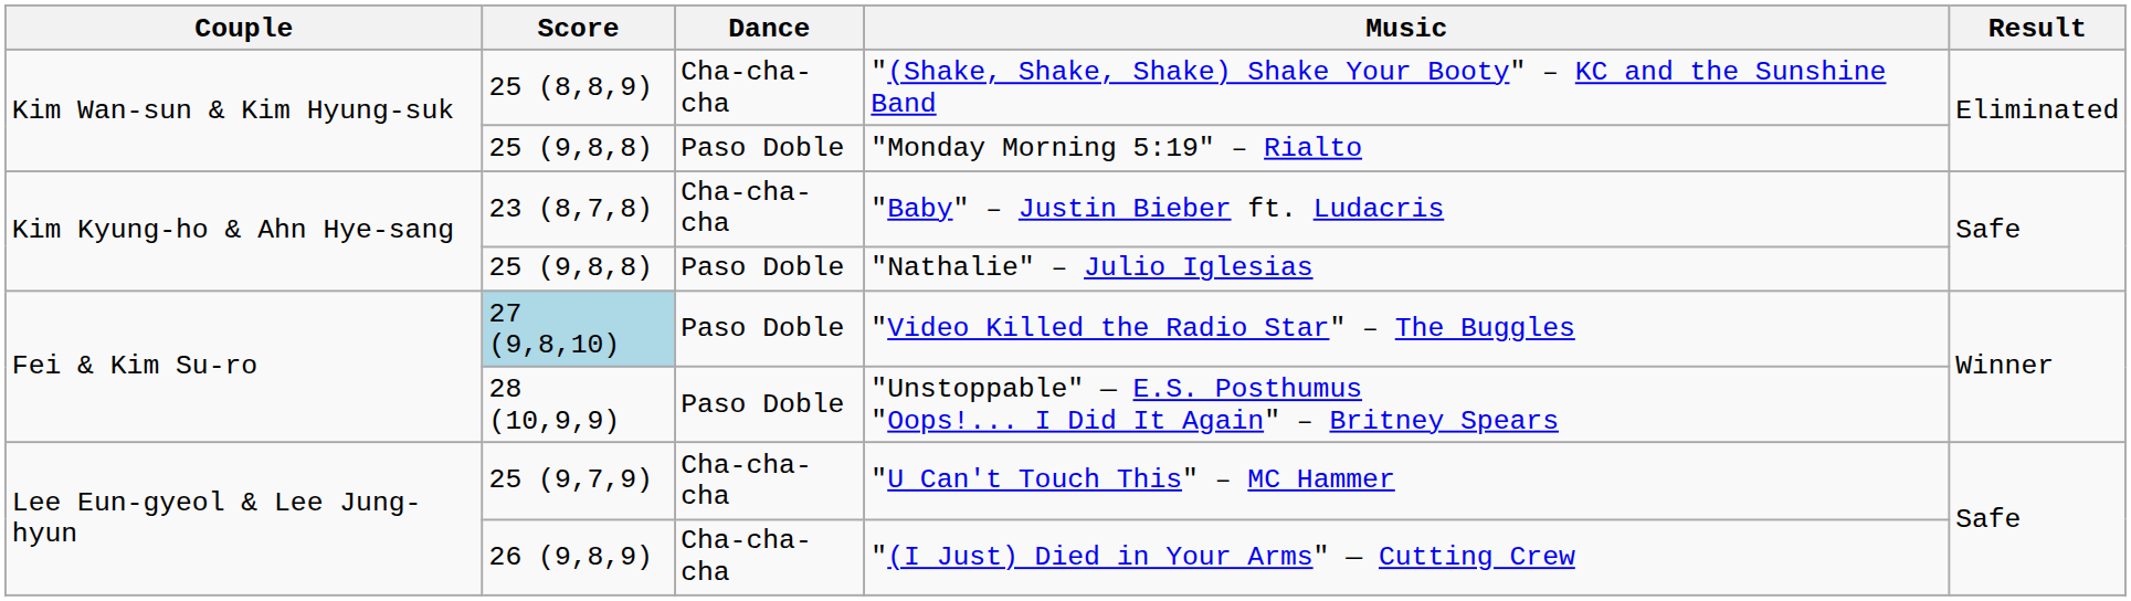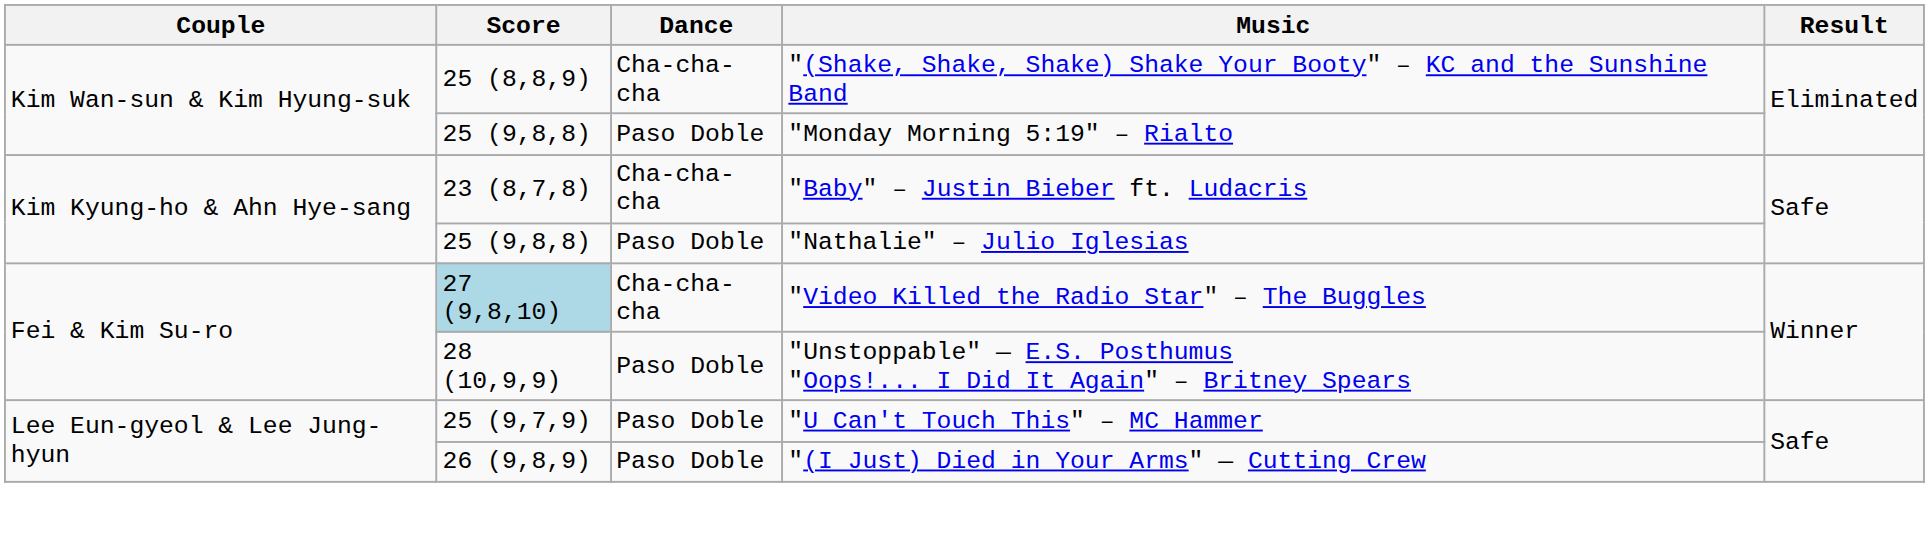 <table class="wikitable" style="width:80%;">
 <tr>
 <th>Couple</th>
 <th>Score</th>
 <th>Dance</th>
 <th>Music</th>
 <th>Result</th>
 </tr>
 <tr>
 <td rowspan=2>Kim Wan-sun & Kim Hyung-suk</td>
 <td>25 (8,8,9)</td>
 <td>Cha-cha-cha</td>
 <td>"<a href='#'>(Shake, Shake, Shake) Shake Your Booty</a>" – <a href='#'>KC and the Sunshine Band</a></td>
 <td rowspan=2>Eliminated</td>
 </tr>
 <tr>
 <td>25 (9,8,8)</td>
 <td>Paso Doble</td>
 <td>"Monday Morning 5:19" – <a href='#'>Rialto</a></td>
 </tr>
 <tr>
 <td rowspan=2>Kim Kyung-ho & Ahn Hye-sang</td>
 <td>23 (8,7,8)</td>
 <td>Cha-cha-cha</td>
 <td>"<a href='#'>Baby</a>" – <a href='#'>Justin Bieber</a> ft. <a href='#'>Ludacris</a></td>
 <td rowspan=2>Safe</td>
 </tr>
 <tr>
 <td>25 (9,8,8)</td>
 <td>Paso Doble</td>
 <td>"Nathalie" – <a href='#'>Julio Iglesias</a></td>
 </tr>
 <tr>
 <td rowspan=2>Fei & Kim Su-ro</td>
 <td style="background: lightblue;">27 (9,8,10)</td>
-<td>Paso Doble</td>
+<td>Cha-cha-cha</td>
 <td>"<a href='#'>Video Killed the Radio Star</a>" – <a href='#'>The Buggles</a></td>
 <td rowspan=2>Winner</td>
 </tr>
 <tr>
 <td>28 (10,9,9)</td>
 <td>Paso Doble</td>
 <td>"Unstoppable" — <a href='#'>E.S. Posthumus</a><br>"<a href='#'>Oops!... I Did It Again</a>" – <a href='#'>Britney Spears</a></td>
 </tr>
 <tr>
 <td rowspan=2>Lee Eun-gyeol & Lee Jung-hyun</td>
 <td>25 (9,7,9)</td>
-<td>Cha-cha-cha</td>
+<td>Paso Doble</td>
 <td>"<a href='#'>U Can't Touch This</a>" – <a href='#'>MC Hammer</a></td>
 <td rowspan=2>Safe</td>
 </tr>
 <tr>
 <td>26 (9,8,9)</td>
-<td>Cha-cha-cha</td>
+<td>Paso Doble</td>
 <td>"<a href='#'>(I Just) Died in Your Arms</a>" — <a href='#'>Cutting Crew</a></td>
 </tr>
 </table>
